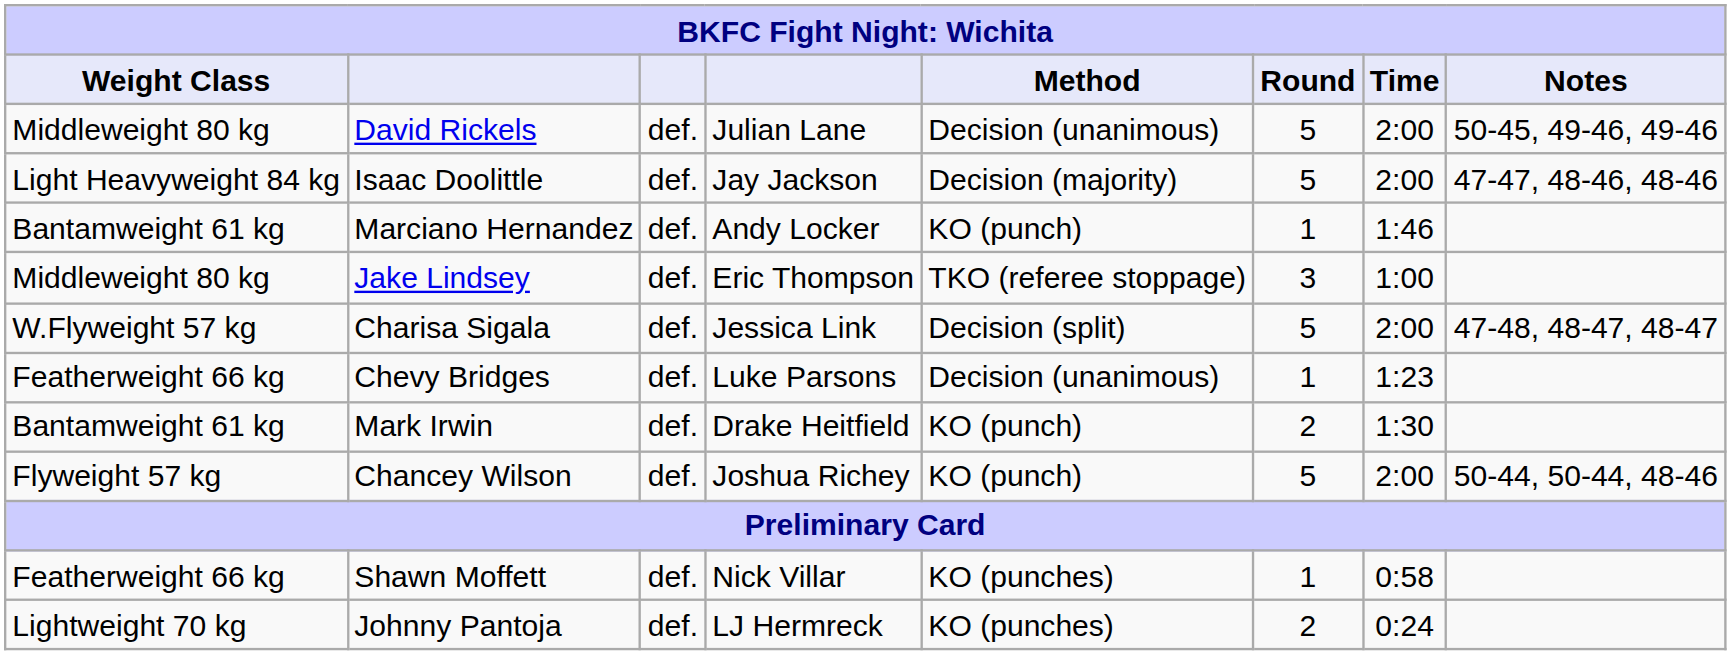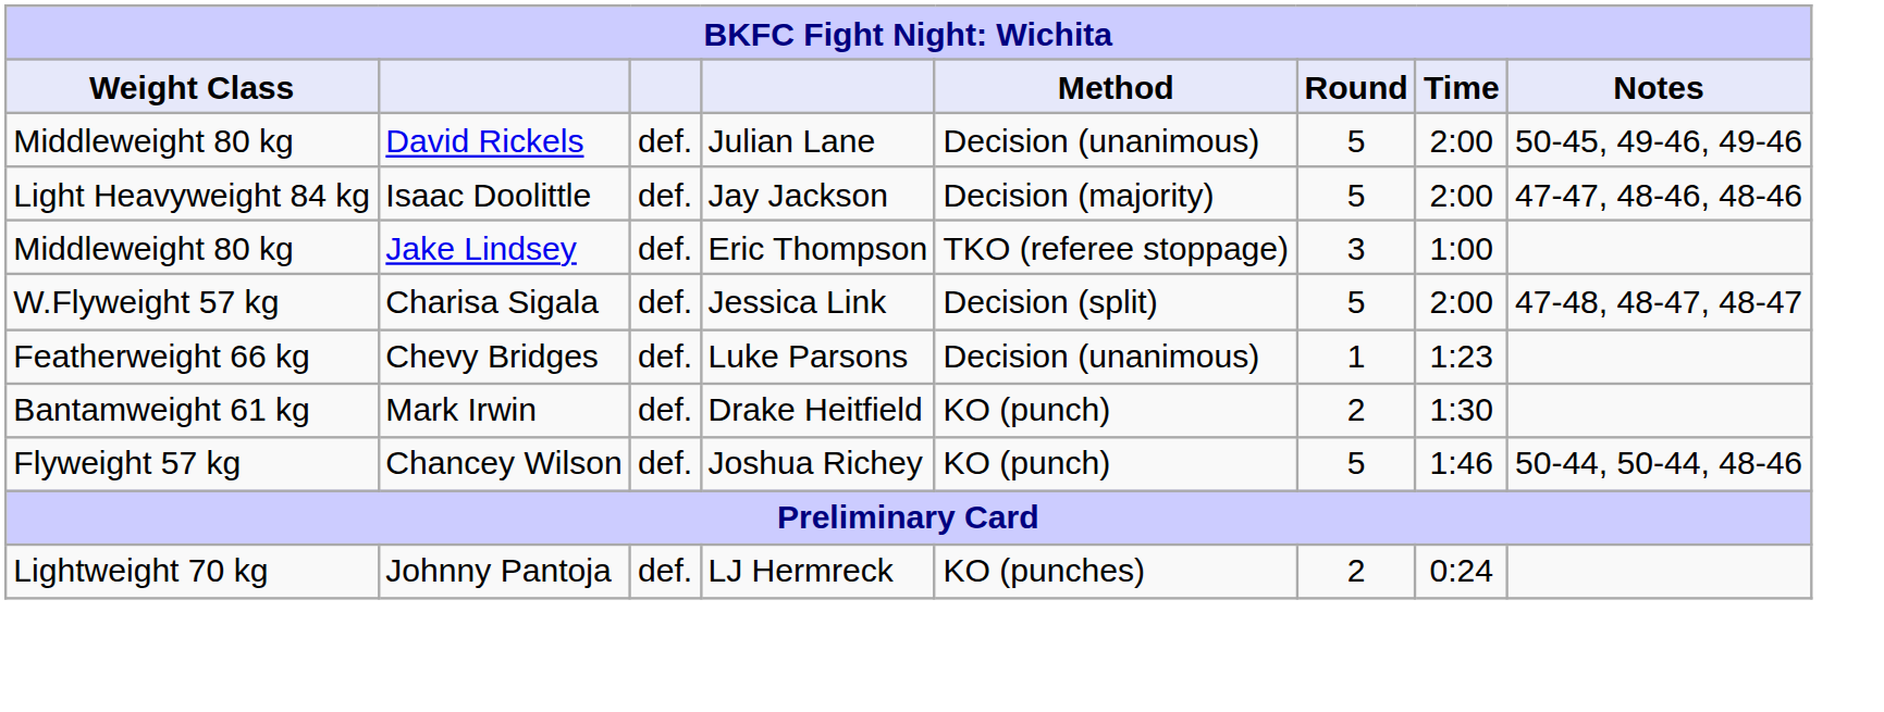 <table class="wikitable" style="font-size: 80%;">
 <tr>
 <th colspan="8" style="background-color: #ccf; color: #000080; text-align: center;"><strong>BKFC Fight Night: Wichita</strong></th>
 </tr>
 <tr>
 <th colspan="1" style="background-color: #E6E8FA; color: #000000; text-align: center;">Weight Class</th>
 <th colspan="1" style="background-color: #E6E8FA; color: #000000; text-align: center;"></th>
 <th colspan="1" style="background-color: #E6E8FA; color: #000000; text-align: center;"></th>
 <th colspan="1" style="background-color: #E6E8FA; color: #000000; text-align: center;"></th>
 <th colspan="1" style="background-color: #E6E8FA; color: #000000; text-align: center;">Method</th>
 <th colspan="1" style="background-color: #E6E8FA; color: #000000; text-align: center;">Round</th>
 <th colspan="1" style="background-color: #E6E8FA; color: #000000; text-align: center;">Time</th>
 <th colspan="1" style="background-color: #E6E8FA; color: #000000; text-align: center;">Notes</th>
 </tr>
 <tr>
 <td>Middleweight 80 kg</td>
 <td> <a href='#'>David Rickels</a></td>
 <td align=center>def.</td>
 <td> Julian Lane</td>
 <td>Decision (unanimous)</td>
 <td align=center>5</td>
 <td align=center>2:00</td>
 <td>50-45, 49-46, 49-46</td>
 </tr>
 <tr>
 <td>Light Heavyweight 84 kg</td>
 <td> Isaac Doolittle</td>
 <td align=center>def.</td>
 <td> Jay Jackson</td>
 <td>Decision (majority)</td>
 <td align=center>5</td>
 <td align=center>2:00</td>
 <td>47-47, 48-46, 48-46</td>
-</tr>
-<tr>
-<td>Bantamweight 61 kg</td>
-<td> Marciano Hernandez</td>
-<td align=center>def.</td>
-<td> Andy Locker</td>
-<td>KO (punch)</td>
-<td align=center>1</td>
-<td align=center>1:46</td>
-<td></td>
 </tr>
 <tr>
 <td>Middleweight 80 kg</td>
 <td> <a href='#'>Jake Lindsey</a></td>
 <td align=center>def.</td>
 <td> Eric Thompson</td>
 <td>TKO (referee stoppage)</td>
 <td align=center>3</td>
 <td align=center>1:00</td>
 <td></td>
 </tr>
 <tr>
 <td>W.Flyweight 57 kg</td>
 <td> Charisa Sigala</td>
 <td align=center>def.</td>
 <td> Jessica Link</td>
 <td>Decision (split)</td>
 <td align=center>5</td>
 <td align=center>2:00</td>
 <td>47-48, 48-47, 48-47</td>
 </tr>
 <tr>
 <td>Featherweight 66 kg</td>
 <td> Chevy Bridges</td>
 <td align=center>def.</td>
 <td> Luke Parsons</td>
 <td>Decision (unanimous)</td>
 <td align=center>1</td>
 <td align=center>1:23</td>
 <td></td>
 </tr>
 <tr>
 <td>Bantamweight 61 kg</td>
 <td> Mark Irwin</td>
 <td align=center>def.</td>
 <td> Drake Heitfield</td>
 <td>KO (punch)</td>
 <td align=center>2</td>
 <td align=center>1:30</td>
 <td></td>
 </tr>
 <tr>
 <td>Flyweight 57 kg</td>
 <td> Chancey Wilson</td>
 <td align=center>def.</td>
 <td> Joshua Richey</td>
 <td>KO (punch)</td>
 <td align=center>5</td>
-<td align=center>2:00</td>
+<td align=center>1:46</td>
 <td>50-44, 50-44, 48-46</td>
 </tr>
 <tr>
 <th colspan="8" style="background-color: #ccf; color: #000080; text-align: center;"><strong>Preliminary Card</strong></th>
-</tr>
-<tr>
-<td>Featherweight 66 kg</td>
-<td> Shawn Moffett</td>
-<td align=center>def.</td>
-<td> Nick Villar</td>
-<td>KO (punches)</td>
-<td align=center>1</td>
-<td align=center>0:58</td>
-<td></td>
 </tr>
 <tr>
 <td>Lightweight 70 kg</td>
 <td> Johnny Pantoja</td>
 <td align=center>def.</td>
 <td> LJ Hermreck</td>
 <td>KO (punches)</td>
 <td align=center>2</td>
 <td align=center>0:24</td>
 <td></td>
 </tr>
 </table>
